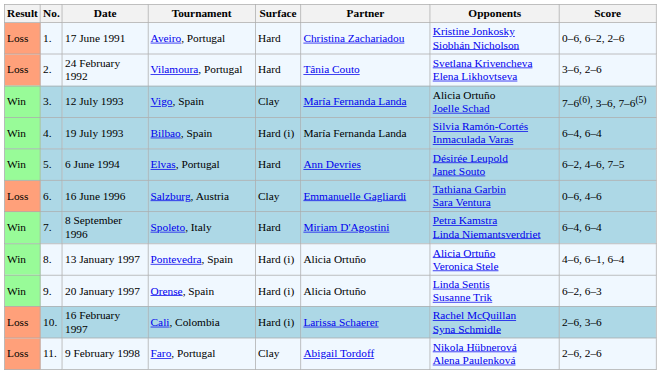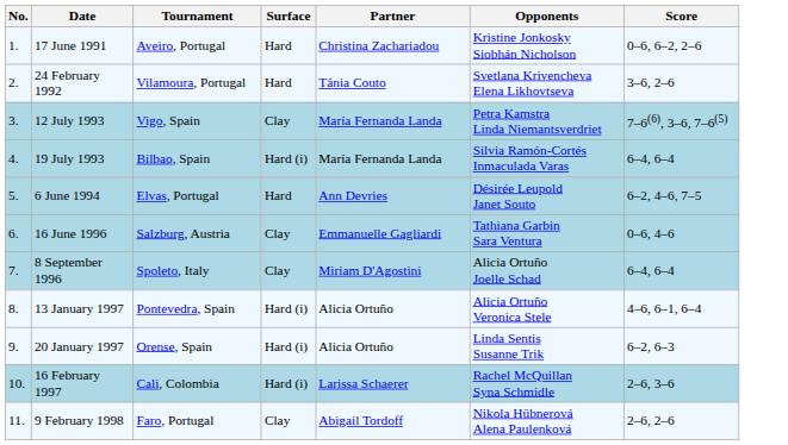 <table class="sortable wikitable" style=font-size:97%>
 <tr>
-<th style="width:40px">Result</th>
 <th style="width:20px">No.</th>
 <th style="width:110px">Date</th>
 <th style="width:140px">Tournament</th>
 <th style="width:55px">Surface</th>
 <th style="width:170px">Partner</th>
 <th style="width:170px">Opponents</th>
 <th style="width:125px" class="unsortable">Score</th>
 </tr>
 <tr bgcolor="#f0f8ff">
-<td style="background:#ffa07a;">Loss</td>
 <td>1.</td>
 <td>17 June 1991</td>
 <td><a href='#'>Aveiro</a>, Portugal</td>
 <td>Hard</td>
 <td> <a href='#'>Christina Zachariadou</a></td>
 <td> <a href='#'>Kristine Jonkosky</a> <br>  <a href='#'>Siobhán Nicholson</a></td>
 <td>0–6, 6–2, 2–6</td>
 </tr>
 <tr bgcolor=f0f8ff>
-<td style="background:#ffa07a;">Loss</td>
 <td>2.</td>
 <td>24 February 1992</td>
 <td><a href='#'>Vilamoura</a>, Portugal</td>
 <td>Hard</td>
 <td> <a href='#'>Tânia Couto</a></td>
 <td> <a href='#'>Svetlana Krivencheva</a> <br>  <a href='#'>Elena Likhovtseva</a></td>
 <td>3–6, 2–6</td>
 </tr>
 <tr bgcolor="lightblue">
-<td style="background:#98fb98;">Win</td>
 <td>3.</td>
 <td>12 July 1993</td>
 <td><a href='#'>Vigo</a>, Spain</td>
 <td>Clay</td>
 <td> <a href='#'>María Fernanda Landa</a></td>
-<td> Alicia Ortuño <br>  <a href='#'>Joelle Schad</a></td>
+<td> <a href='#'>Petra Kamstra</a> <br>  <a href='#'>Linda Niemantsverdriet</a></td>
 <td>7–6<sup>(6)</sup>, 3–6, 7–6<sup>(5)</sup></td>
 </tr>
 <tr bgcolor="lightblue">
-<td style="background:#98fb98;">Win</td>
 <td>4.</td>
 <td>19 July 1993</td>
 <td><a href='#'>Bilbao</a>, Spain</td>
 <td>Hard (i)</td>
 <td> María Fernanda Landa</td>
 <td> <a href='#'>Silvia Ramón-Cortés</a> <br>  <a href='#'>Inmaculada Varas</a></td>
 <td>6–4, 6–4</td>
 </tr>
 <tr bgcolor="lightblue">
-<td style="background:#98fb98;">Win</td>
 <td>5.</td>
 <td>6 June 1994</td>
 <td><a href='#'>Elvas</a>, Portugal</td>
 <td>Hard</td>
 <td> <a href='#'>Ann Devries</a></td>
 <td> <a href='#'>Désirée Leupold</a> <br>  <a href='#'>Janet Souto</a></td>
 <td>6–2, 4–6, 7–5</td>
 </tr>
 <tr style="background:lightblue;">
-<td style="background:#ffa07a;">Loss</td>
 <td>6.</td>
 <td>16 June 1996</td>
 <td><a href='#'>Salzburg</a>, Austria</td>
 <td>Clay</td>
 <td> <a href='#'>Emmanuelle Gagliardi</a></td>
 <td> <a href='#'>Tathiana Garbin</a> <br>  <a href='#'>Sara Ventura</a></td>
 <td>0–6, 4–6</td>
 </tr>
 <tr style="background:lightblue;">
-<td style="background:#98fb98;">Win</td>
 <td>7.</td>
 <td>8 September 1996</td>
 <td><a href='#'>Spoleto</a>, Italy</td>
-<td>Hard</td>
+<td>Clay</td>
 <td> <a href='#'>Miriam D'Agostini</a></td>
-<td> <a href='#'>Petra Kamstra</a> <br>  <a href='#'>Linda Niemantsverdriet</a></td>
+<td> Alicia Ortuño <br>  <a href='#'>Joelle Schad</a></td>
 <td>6–4, 6–4</td>
 </tr>
 <tr bgcolor="#f0f8ff">
-<td style="background:#98fb98;">Win</td>
 <td>8.</td>
 <td>13 January 1997</td>
 <td><a href='#'>Pontevedra</a>, Spain</td>
 <td>Hard (i)</td>
 <td> Alicia Ortuño</td>
 <td> <a href='#'>Alicia Ortuño</a> <br>  <a href='#'>Veronica Stele</a></td>
 <td>4–6, 6–1, 6–4</td>
 </tr>
 <tr bgcolor="#f0f8ff">
-<td style="background:#98fb98;">Win</td>
 <td>9.</td>
 <td>20 January 1997</td>
 <td><a href='#'>Orense</a>, Spain</td>
 <td>Hard (i)</td>
 <td> Alicia Ortuño</td>
 <td> <a href='#'>Linda Sentis</a> <br>  <a href='#'>Susanne Trik</a></td>
 <td>6–2, 6–3</td>
 </tr>
 <tr style="background:lightblue;">
-<td style="background:#ffa07a;">Loss</td>
 <td>10.</td>
 <td>16 February 1997</td>
 <td><a href='#'>Cali</a>, Colombia</td>
 <td>Hard (i)</td>
 <td> <a href='#'>Larissa Schaerer</a></td>
 <td> <a href='#'>Rachel McQuillan</a> <br>  <a href='#'>Syna Schmidle</a></td>
 <td>2–6, 3–6</td>
 </tr>
 <tr bgcolor="#f0f8ff">
-<td style="background:#ffa07a;">Loss</td>
 <td>11.</td>
 <td>9 February 1998</td>
 <td><a href='#'>Faro</a>, Portugal</td>
 <td>Clay</td>
 <td> <a href='#'>Abigail Tordoff</a></td>
 <td> <a href='#'>Nikola Hübnerová</a> <br>  <a href='#'>Alena Paulenková</a></td>
 <td>2–6, 2–6</td>
 </tr>
 </table>
